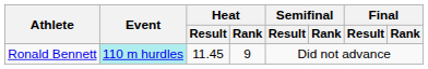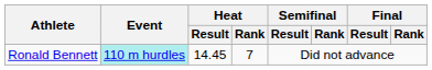 <table class="wikitable" style="font-size:90%">
 <tr>
 <th rowspan="2">Athlete</th>
 <th rowspan="2">Event</th>
 <th colspan="2">Heat</th>
 <th colspan="2">Semifinal</th>
 <th colspan="2">Final</th>
 </tr>
 <tr style="font-size:95%">
 <th>Result</th>
 <th>Rank</th>
 <th>Result</th>
 <th>Rank</th>
 <th>Result</th>
 <th>Rank</th>
 </tr>
 <tr align=center>
 <td align=left><a href='#'>Ronald Bennett</a></td>
 <td align=left style="background: paleturquoise;"><a href='#'>110 m hurdles</a></td>
-<td>11.45</td>
-<td>9</td>
+<td>14.45</td>
+<td>7</td>
 <td colspan=4>Did not advance</td>
 </tr>
 </table>
